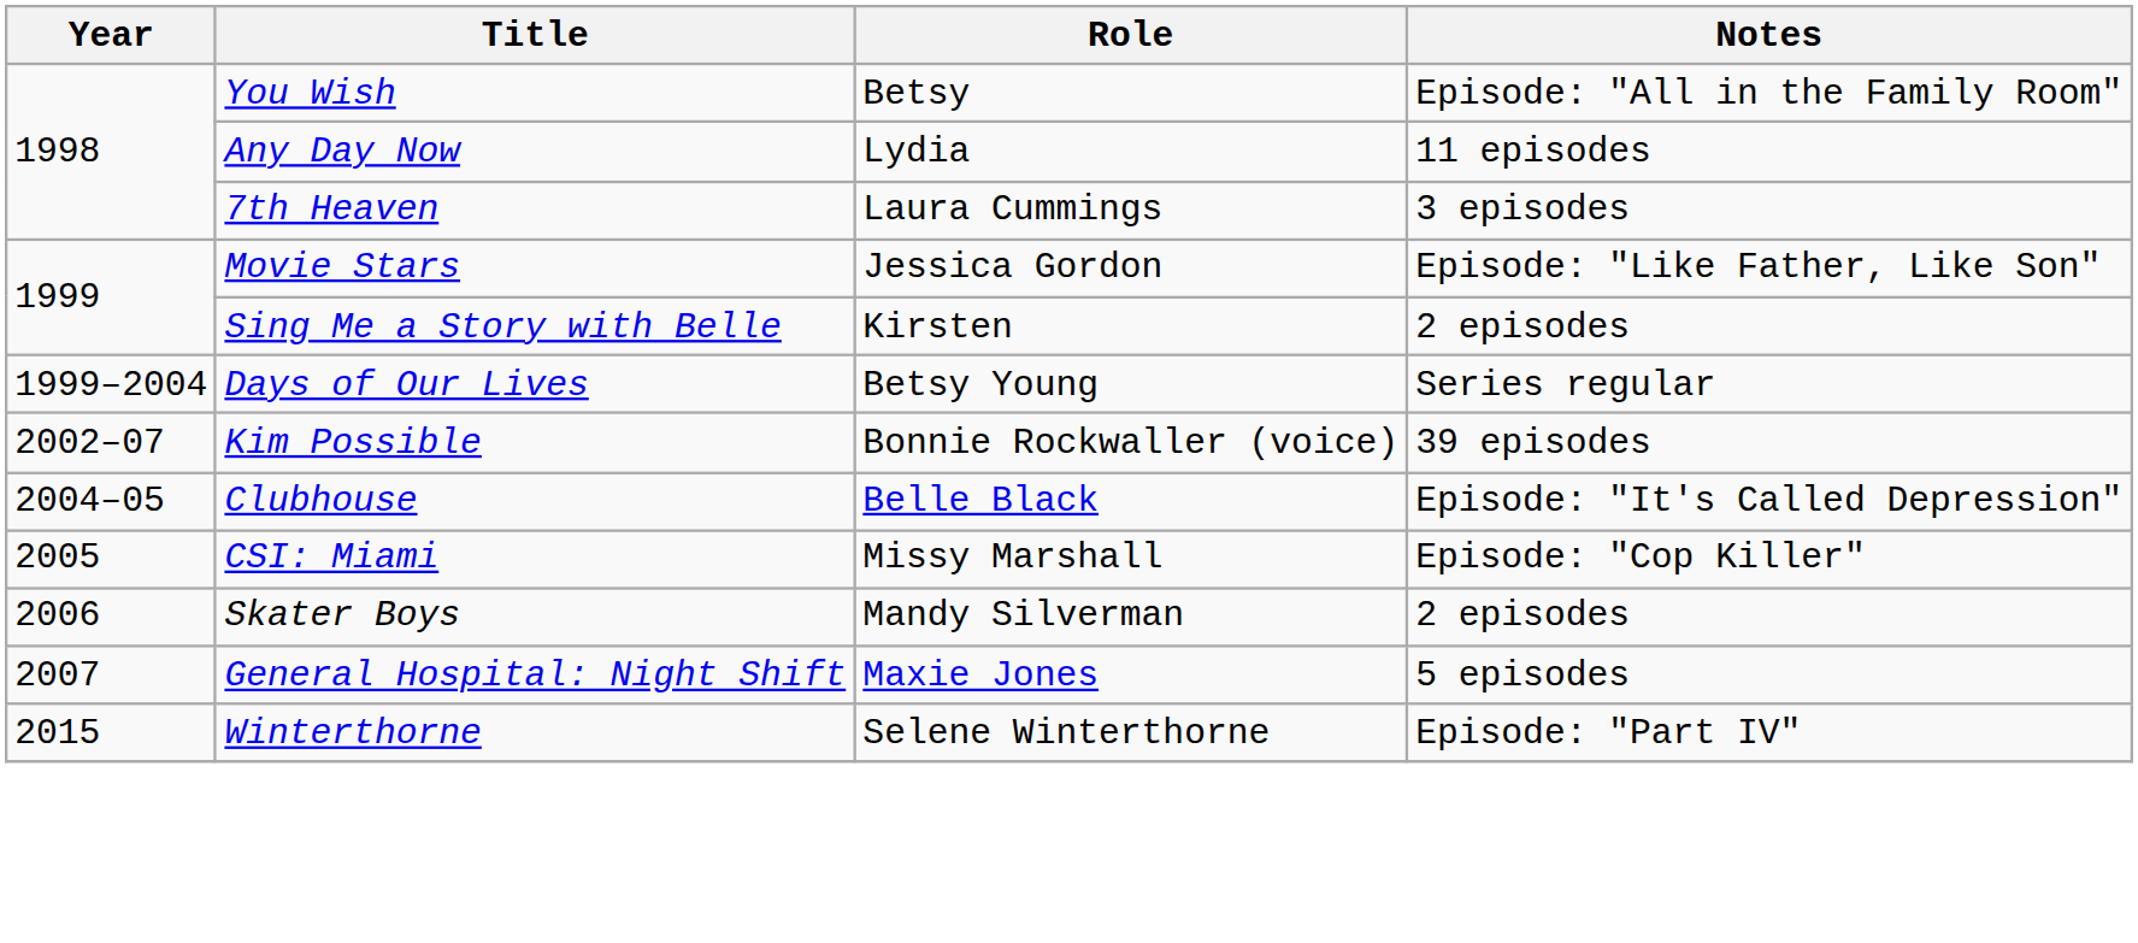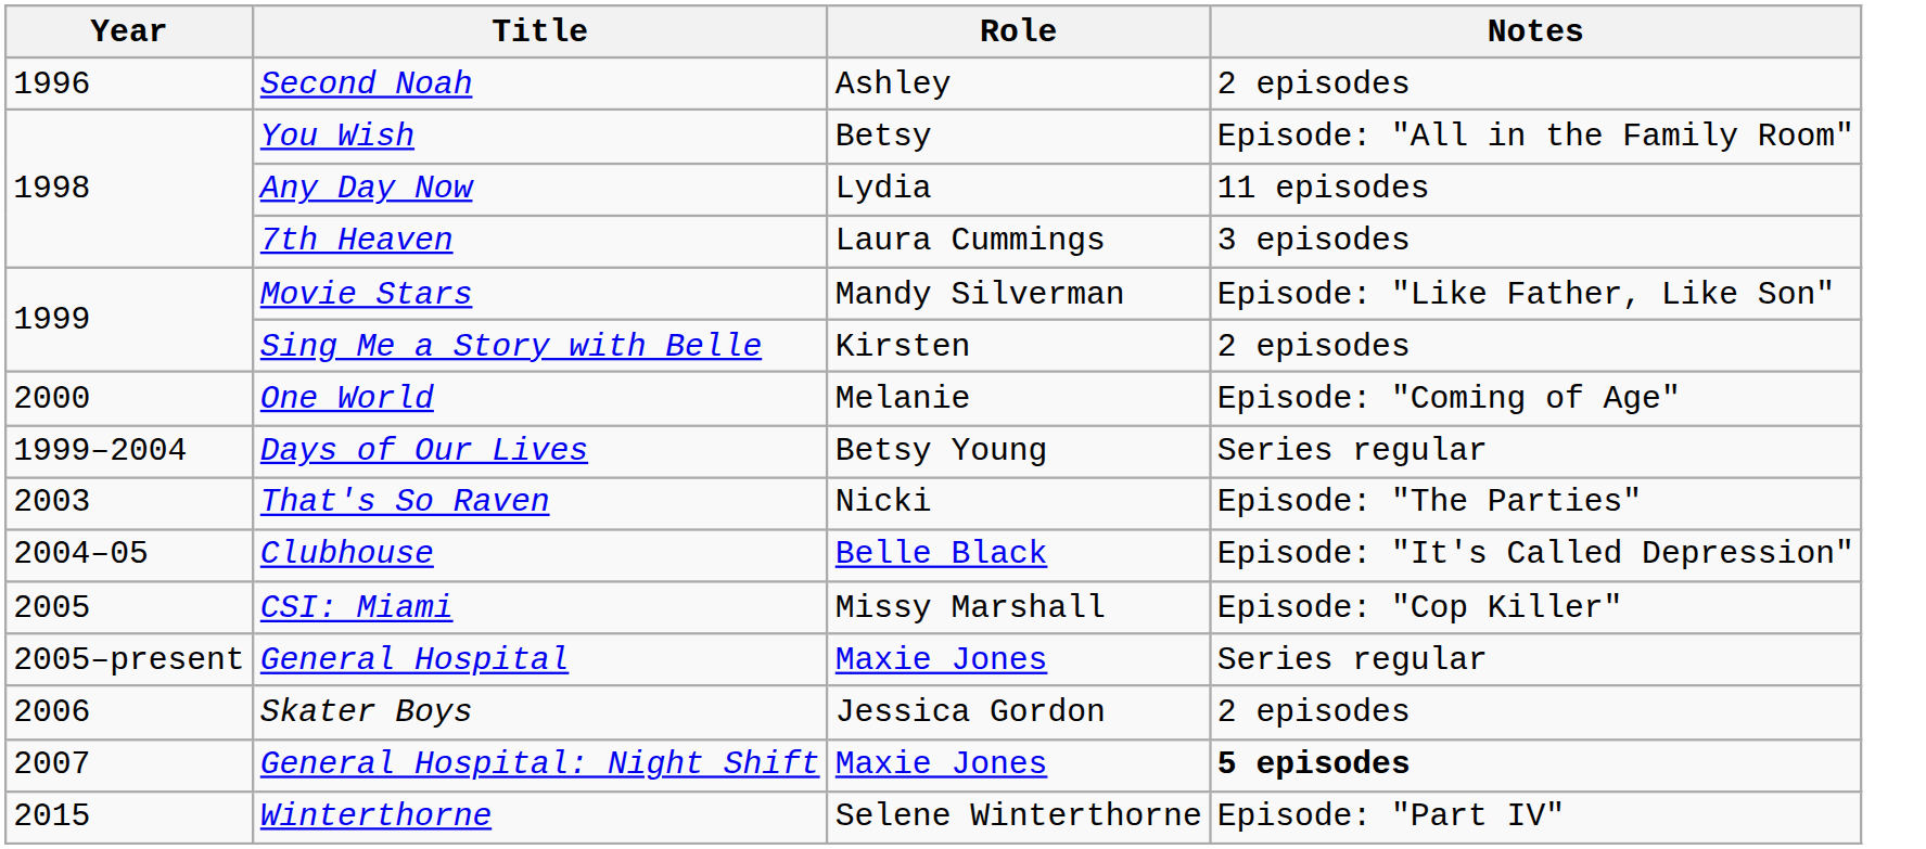 <table class="wikitable sortable">
 <tr>
 <th>Year</th>
 <th>Title</th>
 <th>Role</th>
 <th class="unsortable">Notes</th>
+</tr>
+<tr>
+<td>1996</td>
+<td><em><a href='#'>Second Noah</a></em></td>
+<td>Ashley</td>
+<td>2 episodes</td>
 </tr>
 <tr>
 <td rowspan=3>1998</td>
 <td><em><a href='#'>You Wish</a></em></td>
 <td>Betsy</td>
 <td>Episode: "All in the Family Room"</td>
 </tr>
 <tr>
 <td><em><a href='#'>Any Day Now</a></em></td>
 <td>Lydia</td>
 <td>11 episodes</td>
 </tr>
 <tr>
 <td><em><a href='#'>7th Heaven</a></em></td>
 <td>Laura Cummings</td>
 <td>3 episodes</td>
 </tr>
 <tr>
 <td rowspan=2>1999</td>
 <td><em><a href='#'>Movie Stars</a></em></td>
-<td>Jessica Gordon</td>
+<td>Mandy Silverman</td>
 <td>Episode: "Like Father, Like Son"</td>
 </tr>
 <tr>
 <td><em><a href='#'>Sing Me a Story with Belle</a></em></td>
 <td>Kirsten</td>
 <td>2 episodes</td>
 </tr>
 <tr>
+<td>2000</td>
+<td><em><a href='#'>One World</a></em></td>
+<td>Melanie</td>
+<td>Episode: "Coming of Age"</td>
+</tr>
+<tr>
 <td>1999–2004</td>
 <td><em><a href='#'>Days of Our Lives</a></em></td>
 <td>Betsy Young</td>
 <td>Series regular</td>
 </tr>
 <tr>
-<td>2002–07</td>
-<td><em><a href='#'>Kim Possible</a></em></td>
-<td>Bonnie Rockwaller (voice)</td>
-<td>39 episodes</td>
+<td>2003</td>
+<td><em><a href='#'>That's So Raven</a></em></td>
+<td>Nicki</td>
+<td>Episode: "The Parties"</td>
 </tr>
 <tr>
 <td>2004–05</td>
 <td><em><a href='#'>Clubhouse</a></em></td>
 <td><a href='#'>Belle Black</a></td>
 <td>Episode: "It's Called Depression"</td>
 </tr>
 <tr>
 <td>2005</td>
 <td><em><a href='#'>CSI: Miami</a></em></td>
 <td>Missy Marshall</td>
 <td>Episode: "Cop Killer"</td>
 </tr>
 <tr>
+<td>2005–present</td>
+<td><em><a href='#'>General Hospital</a></em></td>
+<td><a href='#'>Maxie Jones</a></td>
+<td>Series regular</td>
+</tr>
+<tr>
 <td>2006</td>
 <td><em>Skater Boys</em></td>
-<td>Mandy Silverman</td>
+<td>Jessica Gordon</td>
 <td>2 episodes</td>
 </tr>
 <tr>
 <td>2007</td>
 <td><em><a href='#'>General Hospital: Night Shift</a></em></td>
 <td><a href='#'>Maxie Jones</a></td>
-<td>5 episodes</td>
+<td><strong>5 episodes</strong></td>
 </tr>
 <tr>
 <td>2015</td>
 <td><em><a href='#'>Winterthorne</a></em></td>
 <td>Selene Winterthorne</td>
 <td>Episode: "Part IV"</td>
 </tr>
 <tr>
 </tr>
 </table>
